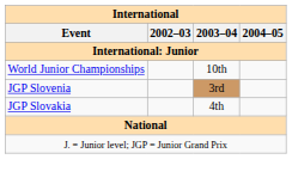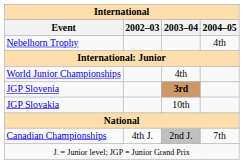 <table class="wikitable" style="text-align:center">
 <tr>
 <th style="background-color: #ffdead; " colspan=4 align=center><strong>International</strong></th>
 </tr>
 <tr>
 <th>Event</th>
 <th>2002–03</th>
 <th>2003–04</th>
 <th>2004–05</th>
 </tr>
 <tr>
+<td align=left><a href='#'>Nebelhorn Trophy</a></td>
+<td></td>
+<td></td>
+<td>4th</td>
+</tr>
+<tr>
 <th style="background-color: #ffdead; " colspan=4 align=center><strong>International: Junior</strong></th>
 </tr>
 <tr>
 <td align=left><a href='#'>World Junior Championships</a></td>
 <td></td>
-<td>10th</td>
+<td>4th</td>
 <td></td>
 </tr>
 <tr>
 <td align=left><a href='#'>JGP Slovenia</a></td>
 <td></td>
-<td bgcolor=cc9966>3rd</td>
+<td bgcolor=cc9966><strong>3rd</strong></td>
 <td></td>
 </tr>
 <tr>
 <td align=left><a href='#'>JGP Slovakia</a></td>
 <td></td>
-<td>4th</td>
+<td>10th</td>
 <td></td>
 </tr>
 <tr>
 <th style="background-color: #ffdead; " colspan=4 align=center><strong>National</strong></th>
 </tr>
 <tr>
+<td align=left><a href='#'>Canadian Championships</a></td>
+<td>4th J.</td>
+<td bgcolor=silver>2nd J.</td>
+<td>7th</td>
+</tr>
+<tr>
 <td colspan=4 align=center><small> J. = Junior level; JGP = Junior Grand Prix </small></td>
 </tr>
 </table>
